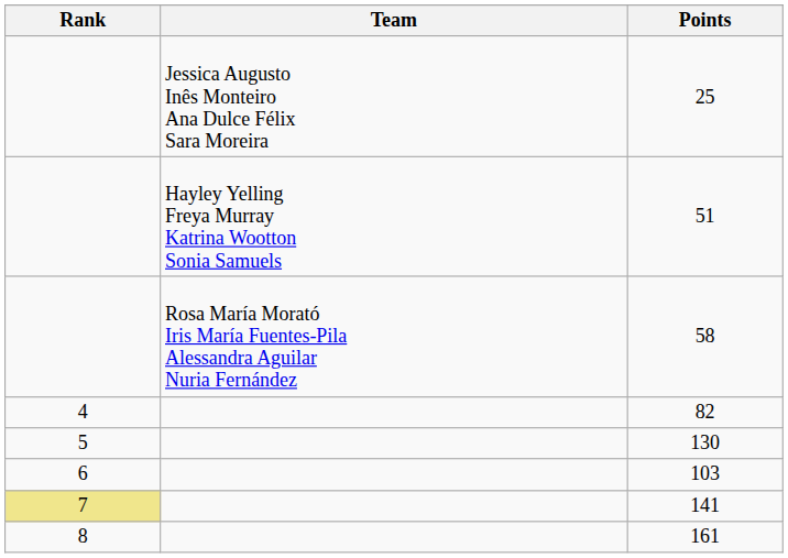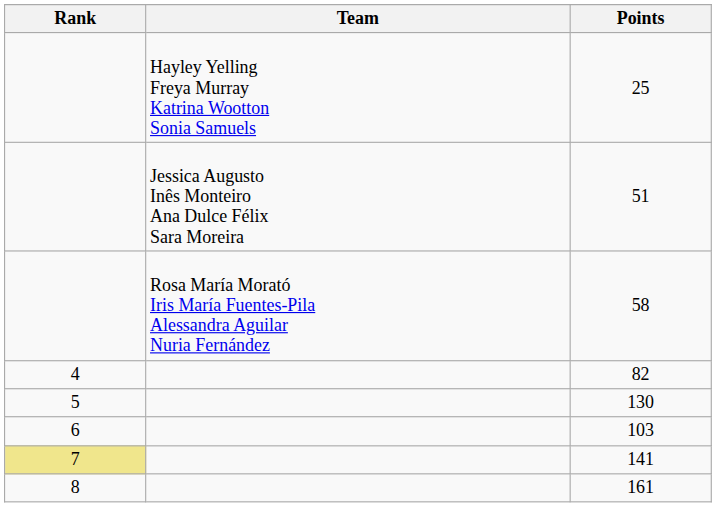 <table class="wikitable" width=50%>
 <tr>
 </tr>
 <tr>
 <th width=10%>Rank</th>
 <th width=30%>Team</th>
 <th width=10%>Points</th>
 </tr>
 <tr align="center">
 <td></td>
-<td align="left"><br>Jessica Augusto<br>Inês Monteiro<br>Ana Dulce Félix<br>Sara Moreira</td>
+<td align="left"><br>Hayley Yelling<br>Freya Murray<br><a href='#'>Katrina Wootton</a><br><a href='#'>Sonia Samuels</a></td>
 <td>25</td>
 </tr>
 <tr align="center">
 <td></td>
-<td align="left"><br>Hayley Yelling<br>Freya Murray<br><a href='#'>Katrina Wootton</a><br><a href='#'>Sonia Samuels</a></td>
+<td align="left"><br>Jessica Augusto<br>Inês Monteiro<br>Ana Dulce Félix<br>Sara Moreira</td>
 <td>51</td>
 </tr>
 <tr align="center">
 <td></td>
 <td align="left"><br>Rosa María Morató<br><a href='#'>Iris María Fuentes-Pila</a><br><a href='#'>Alessandra Aguilar</a><br><a href='#'>Nuria Fernández</a></td>
 <td>58</td>
 </tr>
 <tr align="center">
 <td>4</td>
 <td align="left"></td>
 <td>82</td>
 </tr>
 <tr align="center">
 <td>5</td>
 <td align="left"></td>
 <td>130</td>
 </tr>
 <tr align="center">
 <td>6</td>
 <td align="left"></td>
 <td>103</td>
 </tr>
 <tr align="center">
 <td style="background: khaki;">7</td>
 <td align="left"></td>
 <td>141</td>
 </tr>
 <tr align="center">
 <td>8</td>
 <td align="left"></td>
 <td>161</td>
 </tr>
 </table>
